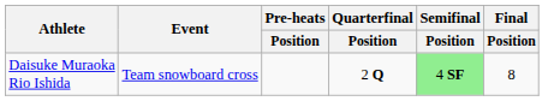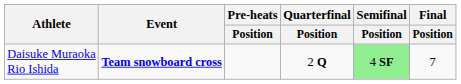 <table class="wikitable" style="font-size:90%">
 <tr>
 <th rowspan="2">Athlete</th>
 <th rowspan="2">Event</th>
 <th>Pre-heats</th>
 <th>Quarterfinal</th>
 <th>Semifinal</th>
 <th>Final</th>
 </tr>
 <tr style="font-size:95%">
 <th>Position</th>
 <th>Position</th>
 <th>Position</th>
 <th>Position</th>
 </tr>
 <tr align=center>
 <td align=left><a href='#'>Daisuke Muraoka</a><br><a href='#'>Rio Ishida</a></td>
-<td align=left><a href='#'>Team snowboard cross</a></td>
+<td align=left><strong><a href='#'>Team snowboard cross</a></strong></td>
 <td></td>
 <td>2 <strong>Q</strong></td>
 <td style="background: lightgreen;">4 <strong>SF</strong></td>
-<td>8</td>
+<td>7</td>
 </tr>
 </table>
